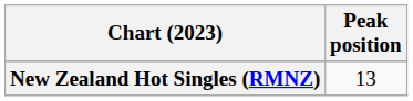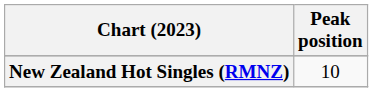 <table class="wikitable sortable plainrowheaders" style="text-align:center">
 <tr>
 <th scope="col">Chart (2023)</th>
 <th scope="col">Peak<br>position</th>
 </tr>
 <tr>
 </tr>
 <tr>
 </tr>
 <tr>
 <th scope="row">New Zealand Hot Singles (<a href='#'>RMNZ</a>)</th>
-<td>13</td>
+<td>10</td>
 </tr>
 <tr>
 </tr>
 <tr>
 </tr>
 </table>
